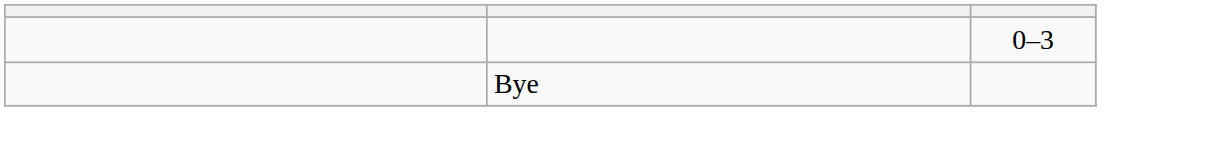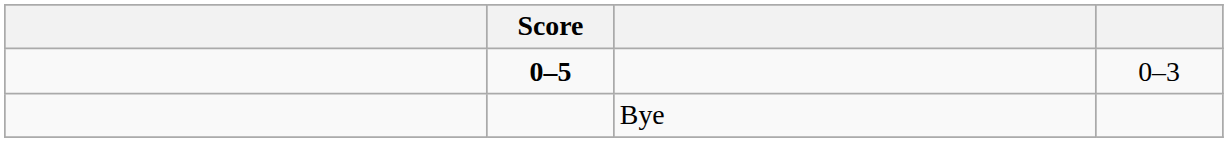 <table class="wikitable" style="text-align: center; ">
 <tr>
 <th align="right" width="270"></th>
+<th width="65">Score</th>
 <th align="left" width="270"></th>
 <th width="65"></th>
 </tr>
 <tr>
 <td align="left"></td>
+<td><strong>0–5</strong></td>
 <td align="left"><strong></strong></td>
 <td>0–3 <strong></strong></td>
 </tr>
 <tr>
 <td align="left"><strong></strong></td>
+<td></td>
 <td align="left">Bye</td>
 <td></td>
 </tr>
 </table>
